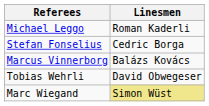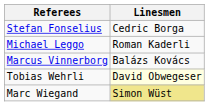 <table class="wikitable">
 <tr>
 <th>Referees</th>
 <th>Linesmen</th>
 </tr>
 <tr>
+<td> <a href='#'>Stefan Fonselius</a></td>
+<td> Cedric Borga</td>
+</tr>
+<tr>
 <td> <a href='#'>Michael Leggo</a></td>
 <td> Roman Kaderli</td>
-</tr>
-<tr>
-<td> <a href='#'>Stefan Fonselius</a></td>
-<td> Cedric Borga</td>
 </tr>
 <tr>
 <td> <a href='#'>Marcus Vinnerborg</a></td>
 <td> Balázs Kovács</td>
 </tr>
 <tr>
 <td> Tobias Wehrli</td>
-<td> David Obwegeser</td>
+<td style="background: lightyellow;"> David Obwegeser</td>
 </tr>
 <tr>
 <td> Marc Wiegand</td>
 <td style="background: khaki;"> Simon Wüst</td>
 </tr>
 </table>
